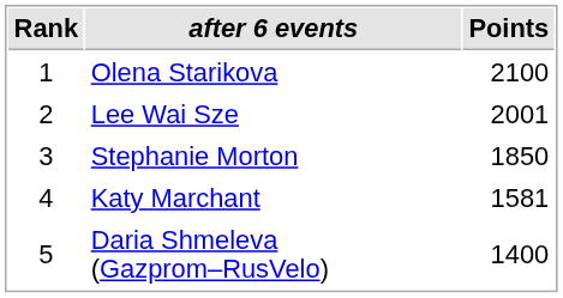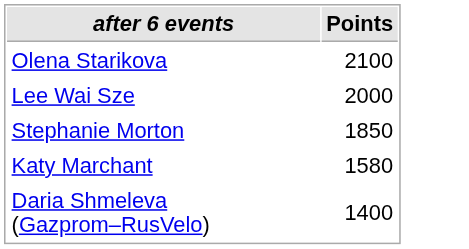 <table cellspacing="1" cellpadding="3" style="border:1px solid #aaa; font-size:90%;">
 <tr style="background:#e4e4e4;">
-<th style="border-bottom:1px solid #aaa; width:10px;">Rank</th>
 <th style="border-bottom:1px solid #aaa; width:200px; white-space:nowrap;"><em>after 6 events</em> </th>
 <th style="border-bottom:1px solid #aaa; width:20px;">Points</th>
 </tr>
 <tr>
-<td align=center>1</td>
 <td> <a href='#'>Olena Starikova</a></td>
 <td align=right>2100</td>
 </tr>
 <tr>
-<td align=center>2</td>
 <td> <a href='#'>Lee Wai Sze</a></td>
-<td align=right>2001</td>
+<td align=right>2000</td>
 </tr>
 <tr>
-<td align=center>3</td>
 <td> <a href='#'>Stephanie Morton</a></td>
 <td align=right>1850</td>
 </tr>
 <tr>
-<td align=center>4</td>
 <td> <a href='#'>Katy Marchant</a></td>
-<td align=right>1581</td>
+<td align=right>1580</td>
 </tr>
 <tr>
-<td align=center>5</td>
 <td> <a href='#'>Daria Shmeleva</a><br>(<a href='#'>Gazprom–RusVelo</a>)</td>
 <td align=right>1400</td>
 </tr>
 </table>
